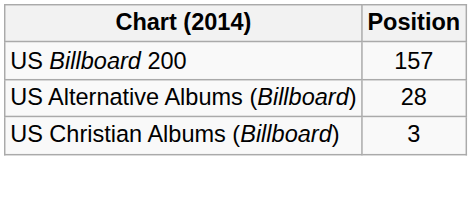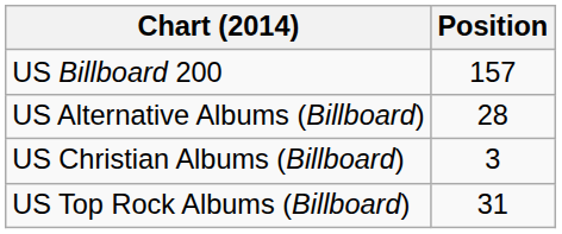 <table class="wikitable sortable plainrowheaders" style="text-align:left">
 <tr>
 <th scope="col">Chart (2014)</th>
 <th scope="col">Position</th>
 </tr>
 <tr>
 <td>US <em>Billboard</em> 200</td>
 <td style="text-align:center;">157</td>
 </tr>
 <tr>
 <td>US Alternative Albums (<em>Billboard</em>)</td>
 <td style="text-align:center;">28</td>
 </tr>
 <tr>
 <td>US Christian Albums (<em>Billboard</em>)</td>
 <td style="text-align:center;">3</td>
 </tr>
+<tr>
+<td>US Top Rock Albums (<em>Billboard</em>)</td>
+<td style="text-align:center;">31</td>
+</tr>
 </table>
